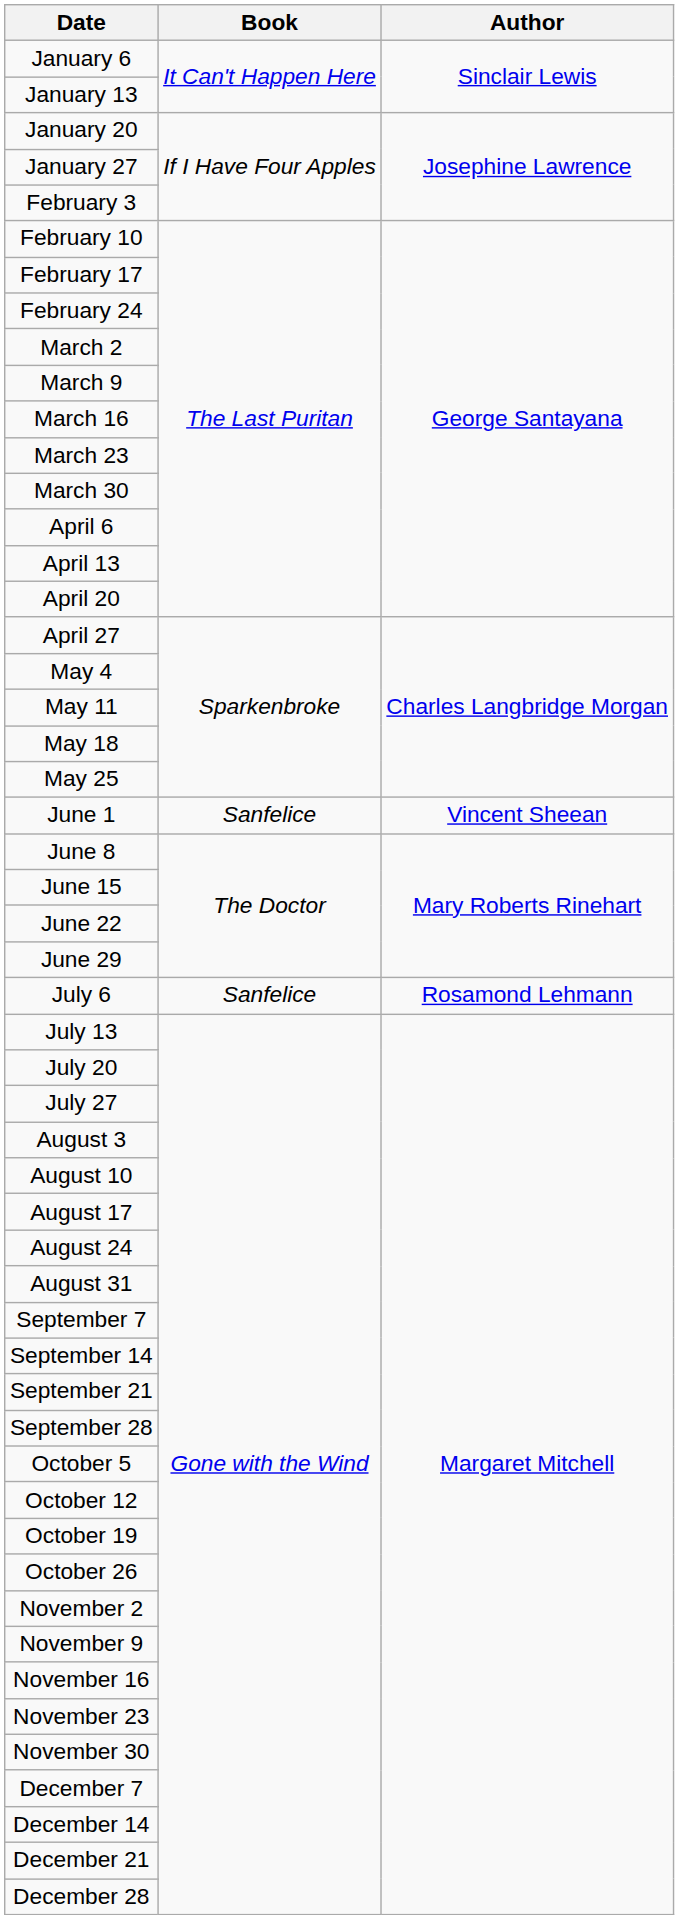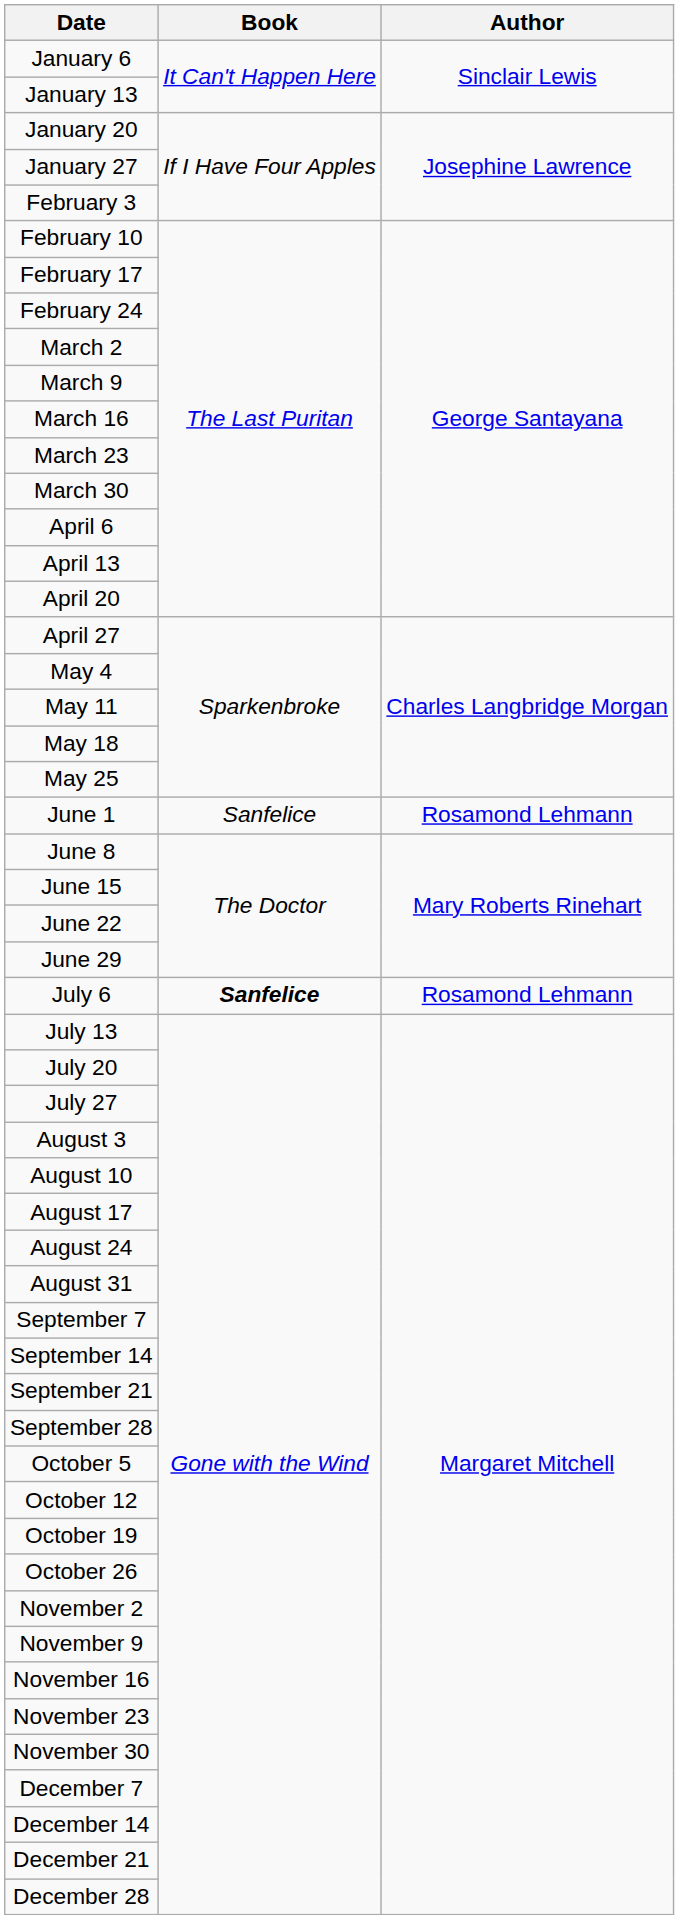 <table class="wikitable sortable" style="text-align: center">
 <tr>
 <th>Date</th>
 <th>Book</th>
 <th>Author</th>
 </tr>
 <tr>
 <td>January 6</td>
 <td rowspan=2><em><a href='#'>It Can't Happen Here</a></em></td>
 <td rowspan=2><a href='#'>Sinclair Lewis</a></td>
 </tr>
 <tr>
 <td>January 13</td>
 </tr>
 <tr>
 <td>January 20</td>
 <td rowspan=3><em>If I Have Four Apples</em></td>
 <td rowspan=3><a href='#'>Josephine Lawrence</a></td>
 </tr>
 <tr>
 <td>January 27</td>
 </tr>
 <tr>
 <td>February 3</td>
 </tr>
 <tr>
 <td>February 10</td>
 <td rowspan=11><em><a href='#'>The Last Puritan</a></em></td>
 <td rowspan=11><a href='#'>George Santayana</a></td>
 </tr>
 <tr>
 <td>February 17</td>
 </tr>
 <tr>
 <td>February 24</td>
 </tr>
 <tr>
 <td>March 2</td>
 </tr>
 <tr>
 <td>March 9</td>
 </tr>
 <tr>
 <td>March 16</td>
 </tr>
 <tr>
 <td>March 23</td>
 </tr>
 <tr>
 <td>March 30</td>
 </tr>
 <tr>
 <td>April 6</td>
 </tr>
 <tr>
 <td>April 13</td>
 </tr>
 <tr>
 <td>April 20</td>
 </tr>
 <tr>
 <td>April 27</td>
 <td rowspan=5><em>Sparkenbroke</em></td>
 <td rowspan=5><a href='#'>Charles Langbridge Morgan</a></td>
 </tr>
 <tr>
 <td>May 4</td>
 </tr>
 <tr>
 <td>May 11</td>
 </tr>
 <tr>
 <td>May 18</td>
 </tr>
 <tr>
 <td>May 25</td>
 </tr>
 <tr>
 <td>June 1</td>
 <td><em>Sanfelice</em></td>
-<td><a href='#'>Vincent Sheean</a></td>
+<td><a href='#'>Rosamond Lehmann</a></td>
 </tr>
 <tr>
 <td>June 8</td>
 <td rowspan=4><em>The Doctor</em></td>
 <td rowspan=4><a href='#'>Mary Roberts Rinehart</a></td>
 </tr>
 <tr>
 <td>June 15</td>
 </tr>
 <tr>
 <td>June 22</td>
 </tr>
 <tr>
 <td>June 29</td>
 </tr>
 <tr>
 <td>July 6</td>
-<td><em>Sanfelice</em></td>
+<td><strong><em>Sanfelice</em></strong></td>
 <td><a href='#'>Rosamond Lehmann</a></td>
 </tr>
 <tr>
 <td>July 13</td>
 <td rowspan=25><em><a href='#'>Gone with the Wind</a></em></td>
 <td rowspan=25><a href='#'>Margaret Mitchell</a></td>
 </tr>
 <tr>
 <td>July 20</td>
 </tr>
 <tr>
 <td>July 27</td>
 </tr>
 <tr>
 <td>August 3</td>
 </tr>
 <tr>
 <td>August 10</td>
 </tr>
 <tr>
 <td>August 17</td>
 </tr>
 <tr>
 <td>August 24</td>
 </tr>
 <tr>
 <td>August 31</td>
 </tr>
 <tr>
 <td>September 7</td>
 </tr>
 <tr>
 <td>September 14</td>
 </tr>
 <tr>
 <td>September 21</td>
 </tr>
 <tr>
 <td>September 28</td>
 </tr>
 <tr>
 <td>October 5</td>
 </tr>
 <tr>
 <td>October 12</td>
 </tr>
 <tr>
 <td>October 19</td>
 </tr>
 <tr>
 <td>October 26</td>
 </tr>
 <tr>
 <td>November 2</td>
 </tr>
 <tr>
 <td>November 9</td>
 </tr>
 <tr>
 <td>November 16</td>
 </tr>
 <tr>
 <td>November 23</td>
 </tr>
 <tr>
 <td>November 30</td>
 </tr>
 <tr>
 <td>December 7</td>
 </tr>
 <tr>
 <td>December 14</td>
 </tr>
 <tr>
 <td>December 21</td>
 </tr>
 <tr>
 <td>December 28</td>
 </tr>
 </table>
